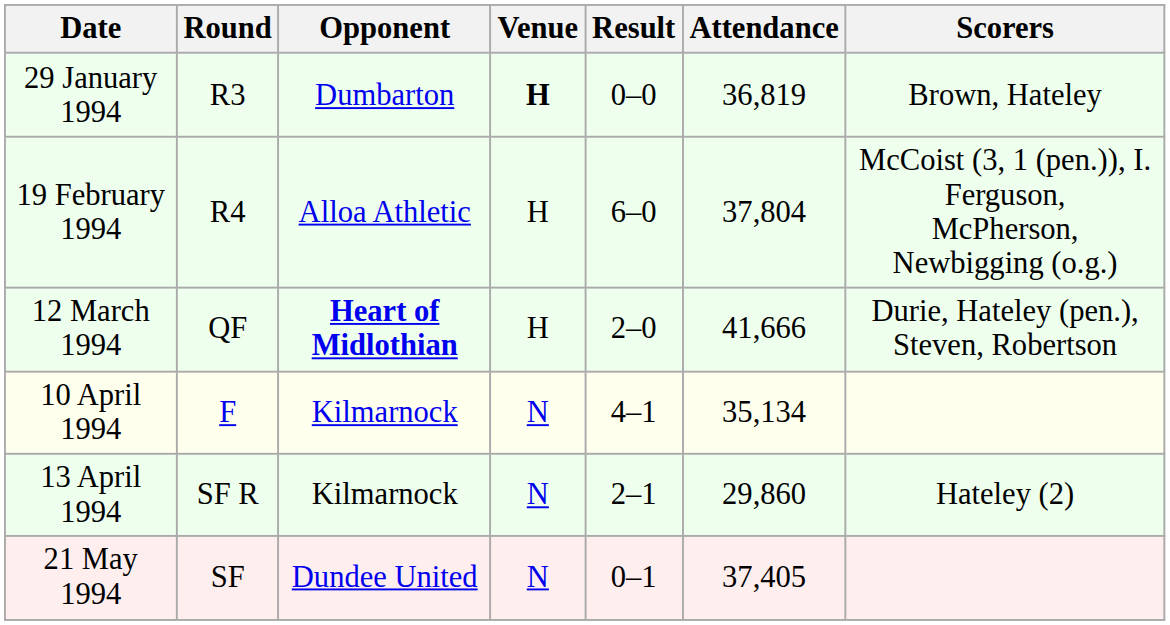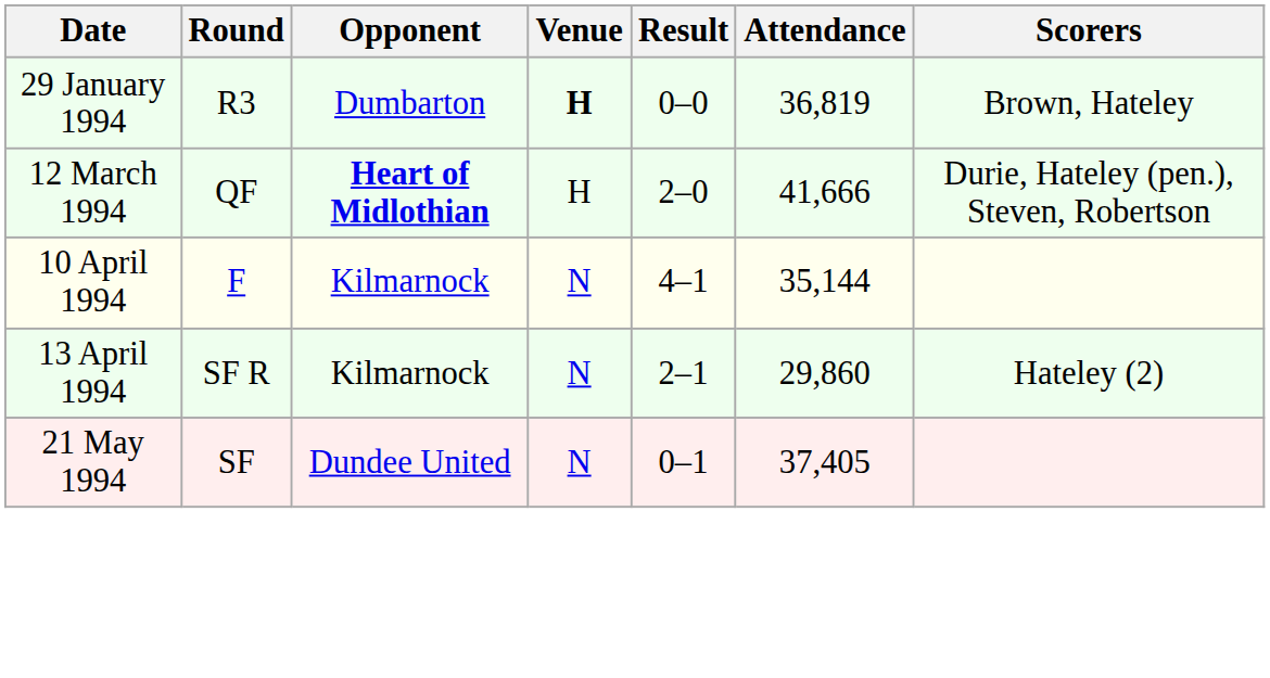 <table class="wikitable sortable" style="font-size:100%; text-align:center">
 <tr>
 <th>Date</th>
 <th>Round</th>
 <th>Opponent</th>
 <th>Venue</th>
 <th>Result</th>
 <th>Attendance</th>
 <th>Scorers</th>
 </tr>
 <tr bgcolor = "#EEFFEE">
 <td>29 January 1994</td>
 <td>R3</td>
 <td><a href='#'>Dumbarton</a></td>
 <td><strong>H</strong></td>
 <td>0–0</td>
 <td>36,819</td>
 <td>Brown, Hateley</td>
 </tr>
 <tr bgcolor = "#EEFFEE">
-<td>19 February 1994</td>
-<td>R4</td>
-<td><a href='#'>Alloa Athletic</a></td>
-<td>H</td>
-<td>6–0</td>
-<td>37,804</td>
-<td>McCoist (3, 1 (pen.)), I. Ferguson, <br>McPherson, Newbigging (o.g.)</td>
-</tr>
-<tr bgcolor = "#EEFFEE">
 <td>12 March 1994</td>
 <td>QF</td>
 <td><strong><a href='#'>Heart of Midlothian</a></strong></td>
 <td>H</td>
 <td>2–0</td>
 <td>41,666</td>
 <td>Durie, Hateley (pen.), Steven, Robertson</td>
 </tr>
 <tr bgcolor = "#FFFFEE">
 <td>10 April 1994</td>
 <td><a href='#'>F</a></td>
 <td><a href='#'>Kilmarnock</a></td>
 <td><a href='#'>N</a></td>
 <td>4–1</td>
-<td>35,134</td>
+<td>35,144</td>
 <td></td>
 </tr>
 <tr bgcolor = "#EEFFEE">
 <td>13 April 1994</td>
 <td>SF R</td>
 <td>Kilmarnock</td>
 <td><a href='#'>N</a></td>
 <td>2–1</td>
 <td>29,860</td>
 <td>Hateley (2)</td>
 </tr>
 <tr bgcolor = "#FFEEEE">
 <td>21 May 1994</td>
 <td>SF</td>
 <td><a href='#'>Dundee United</a></td>
 <td><a href='#'>N</a></td>
 <td>0–1</td>
 <td>37,405</td>
 <td></td>
 </tr>
 </table>
